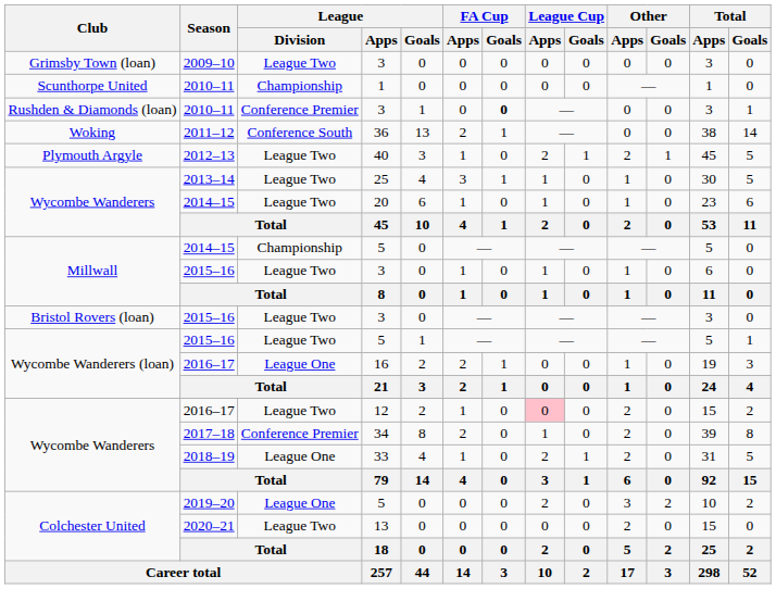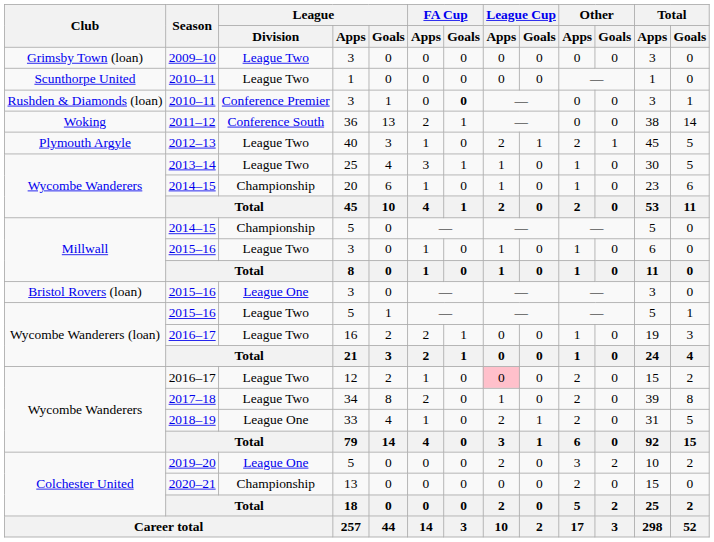 <table class="wikitable" style="text-align: center;">
 <tr>
 <th rowspan="2">Club</th>
 <th rowspan="2">Season</th>
 <th colspan="3">League</th>
 <th colspan="2"><a href='#'>FA Cup</a></th>
 <th colspan="2"><a href='#'>League Cup</a></th>
 <th colspan="2">Other</th>
 <th colspan="2">Total</th>
 </tr>
 <tr>
 <th>Division</th>
 <th>Apps</th>
 <th>Goals</th>
 <th>Apps</th>
 <th>Goals</th>
 <th>Apps</th>
 <th>Goals</th>
 <th>Apps</th>
 <th>Goals</th>
 <th>Apps</th>
 <th>Goals</th>
 </tr>
 <tr>
 <td rowspan="1" valign="center"><a href='#'>Grimsby Town</a> (loan)</td>
 <td><a href='#'>2009–10</a></td>
 <td><a href='#'>League Two</a></td>
 <td>3</td>
 <td>0</td>
 <td>0</td>
 <td>0</td>
 <td>0</td>
 <td>0</td>
 <td>0</td>
 <td>0</td>
 <td>3</td>
 <td>0</td>
 </tr>
 <tr>
 <td rowspan="1" valign="center"><a href='#'>Scunthorpe United</a></td>
 <td><a href='#'>2010–11</a></td>
-<td><a href='#'>Championship</a></td>
+<td>League Two</td>
 <td>1</td>
 <td>0</td>
 <td>0</td>
 <td>0</td>
 <td>0</td>
 <td>0</td>
 <td colspan="2">—</td>
 <td>1</td>
 <td>0</td>
 </tr>
 <tr>
 <td rowspan="1" valign="center"><a href='#'>Rushden & Diamonds</a> (loan)</td>
 <td><a href='#'>2010–11</a></td>
 <td><a href='#'>Conference Premier</a></td>
 <td>3</td>
 <td>1</td>
 <td>0</td>
 <td><strong>0</strong></td>
 <td colspan="2">—</td>
 <td>0</td>
 <td>0</td>
 <td>3</td>
 <td>1</td>
 </tr>
 <tr>
 <td rowspan="1" valign="center"><a href='#'>Woking</a></td>
 <td><a href='#'>2011–12</a></td>
 <td><a href='#'>Conference South</a></td>
 <td>36</td>
 <td>13</td>
 <td>2</td>
 <td>1</td>
 <td colspan="2">—</td>
 <td>0</td>
 <td>0</td>
 <td>38</td>
 <td>14</td>
 </tr>
 <tr>
 <td rowspan="1" valign="center"><a href='#'>Plymouth Argyle</a></td>
 <td><a href='#'>2012–13</a></td>
 <td>League Two</td>
 <td>40</td>
 <td>3</td>
 <td>1</td>
 <td>0</td>
 <td>2</td>
 <td>1</td>
 <td>2</td>
 <td>1</td>
 <td>45</td>
 <td>5</td>
 </tr>
 <tr>
 <td rowspan="3" valign="center"><a href='#'>Wycombe Wanderers</a></td>
 <td><a href='#'>2013–14</a></td>
 <td>League Two</td>
 <td>25</td>
 <td>4</td>
 <td>3</td>
 <td>1</td>
 <td>1</td>
 <td>0</td>
 <td>1</td>
 <td>0</td>
 <td>30</td>
 <td>5</td>
 </tr>
 <tr>
 <td><a href='#'>2014–15</a></td>
-<td>League Two</td>
+<td>Championship</td>
 <td>20</td>
 <td>6</td>
 <td>1</td>
 <td>0</td>
 <td>1</td>
 <td>0</td>
 <td>1</td>
 <td>0</td>
 <td>23</td>
 <td>6</td>
 </tr>
 <tr>
 <th colspan="2">Total</th>
 <th>45</th>
 <th>10</th>
 <th>4</th>
 <th>1</th>
 <th>2</th>
 <th>0</th>
 <th>2</th>
 <th>0</th>
 <th>53</th>
 <th>11</th>
 </tr>
 <tr>
 <td rowspan="3" valign="center"><a href='#'>Millwall</a></td>
 <td><a href='#'>2014–15</a></td>
 <td>Championship</td>
 <td>5</td>
 <td>0</td>
 <td colspan="2">—</td>
 <td colspan="2">—</td>
 <td colspan="2">—</td>
 <td>5</td>
 <td>0</td>
 </tr>
 <tr>
 <td><a href='#'>2015–16</a></td>
 <td>League Two</td>
 <td>3</td>
 <td>0</td>
 <td>1</td>
 <td>0</td>
 <td>1</td>
 <td>0</td>
 <td>1</td>
 <td>0</td>
 <td>6</td>
 <td>0</td>
 </tr>
 <tr>
 <th colspan="2">Total</th>
 <th>8</th>
 <th>0</th>
 <th>1</th>
 <th>0</th>
 <th>1</th>
 <th>0</th>
 <th>1</th>
 <th>0</th>
 <th>11</th>
 <th>0</th>
 </tr>
 <tr>
 <td rowspan="1" valign="center"><a href='#'>Bristol Rovers</a> (loan)</td>
 <td><a href='#'>2015–16</a></td>
-<td>League Two</td>
+<td><a href='#'>League One</a></td>
 <td>3</td>
 <td>0</td>
 <td colspan="2">—</td>
 <td colspan="2">—</td>
 <td colspan="2">—</td>
 <td>3</td>
 <td>0</td>
 </tr>
 <tr>
 <td rowspan="3" valign="center">Wycombe Wanderers (loan)</td>
 <td><a href='#'>2015–16</a></td>
 <td>League Two</td>
 <td>5</td>
 <td>1</td>
 <td colspan="2">—</td>
 <td colspan="2">—</td>
 <td colspan="2">—</td>
 <td>5</td>
 <td>1</td>
 </tr>
 <tr>
 <td><a href='#'>2016–17</a></td>
-<td><a href='#'>League One</a></td>
+<td>League Two</td>
 <td>16</td>
 <td>2</td>
 <td>2</td>
 <td>1</td>
 <td>0</td>
 <td>0</td>
 <td>1</td>
 <td>0</td>
 <td>19</td>
 <td>3</td>
 </tr>
 <tr>
 <th colspan="2">Total</th>
 <th>21</th>
 <th>3</th>
 <th>2</th>
 <th>1</th>
 <th>0</th>
 <th>0</th>
 <th>1</th>
 <th>0</th>
 <th>24</th>
 <th>4</th>
 </tr>
 <tr>
 <td rowspan="4" valign="center">Wycombe Wanderers</td>
 <td>2016–17</td>
 <td>League Two</td>
 <td>12</td>
 <td>2</td>
 <td>1</td>
 <td>0</td>
 <td style="background: pink;">0</td>
 <td>0</td>
 <td>2</td>
 <td>0</td>
 <td>15</td>
 <td>2</td>
 </tr>
 <tr>
 <td><a href='#'>2017–18</a></td>
-<td><a href='#'>Conference Premier</a></td>
+<td>League Two</td>
 <td>34</td>
 <td>8</td>
 <td>2</td>
 <td>0</td>
 <td>1</td>
 <td>0</td>
 <td>2</td>
 <td>0</td>
 <td>39</td>
 <td>8</td>
 </tr>
 <tr>
 <td><a href='#'>2018–19</a></td>
 <td>League One</td>
 <td>33</td>
 <td>4</td>
 <td>1</td>
 <td>0</td>
 <td>2</td>
 <td>1</td>
 <td>2</td>
 <td>0</td>
 <td>31</td>
 <td>5</td>
 </tr>
 <tr>
 <th colspan="2">Total</th>
 <th>79</th>
 <th>14</th>
 <th>4</th>
 <th>0</th>
 <th>3</th>
 <th>1</th>
 <th>6</th>
 <th>0</th>
 <th>92</th>
 <th>15</th>
 </tr>
 <tr>
 <td rowspan=3><a href='#'>Colchester United</a></td>
 <td><a href='#'>2019–20</a></td>
 <td><a href='#'>League One</a></td>
 <td>5</td>
 <td>0</td>
 <td>0</td>
 <td>0</td>
 <td>2</td>
 <td>0</td>
 <td>3</td>
 <td>2</td>
 <td>10</td>
 <td>2</td>
 </tr>
 <tr>
 <td><a href='#'>2020–21</a></td>
-<td>League Two</td>
+<td>Championship</td>
 <td>13</td>
 <td>0</td>
 <td>0</td>
 <td>0</td>
 <td>0</td>
 <td>0</td>
 <td>2</td>
 <td>0</td>
 <td>15</td>
 <td>0</td>
 </tr>
 <tr>
 <th colspan="2">Total</th>
 <th>18</th>
 <th>0</th>
 <th>0</th>
 <th>0</th>
 <th>2</th>
 <th>0</th>
 <th>5</th>
 <th>2</th>
 <th>25</th>
 <th>2</th>
 </tr>
 <tr>
 <th colspan="3">Career total</th>
 <th>257</th>
 <th>44</th>
 <th>14</th>
 <th>3</th>
 <th>10</th>
 <th>2</th>
 <th>17</th>
 <th>3</th>
 <th>298</th>
 <th>52</th>
 </tr>
 </table>
